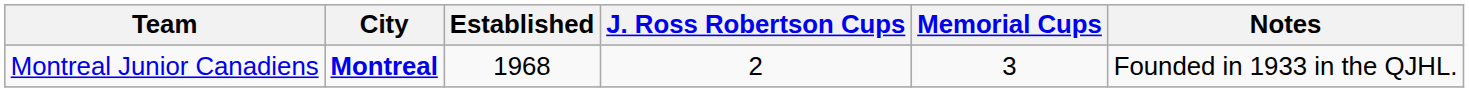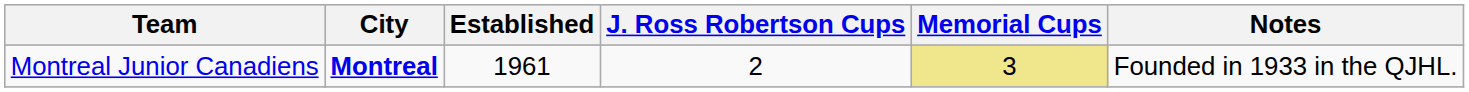 <table class="wikitable">
 <tr>
 <th>Team</th>
 <th>City</th>
 <th>Established</th>
 <th><a href='#'>J. Ross Robertson Cups</a></th>
 <th><a href='#'>Memorial Cups</a></th>
 <th>Notes</th>
 </tr>
 <tr>
 <td><a href='#'>Montreal Junior Canadiens</a></td>
 <td><strong><a href='#'>Montreal</a></strong></td>
-<td align=center>1968</td>
+<td align=center>1961</td>
 <td align=center>2</td>
-<td align=center>3</td>
+<td align=center style="background: khaki;">3</td>
 <td>Founded in 1933 in the QJHL.</td>
 </tr>
 </table>
